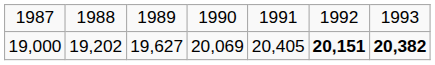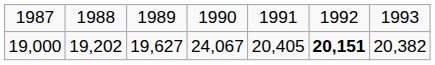 <table class="wikitable" style="text-align:center">
 <tr>
 <td>1987</td>
 <td>1988</td>
 <td>1989</td>
 <td>1990</td>
 <td>1991</td>
 <td>1992</td>
 <td>1993</td>
 </tr>
 <tr>
 <td>19,000</td>
 <td>19,202</td>
 <td>19,627</td>
-<td>20,069</td>
+<td>24,067</td>
 <td>20,405</td>
 <td><strong>20,151</strong></td>
-<td><strong>20,382</strong></td>
+<td>20,382</td>
 </tr>
 </table>
